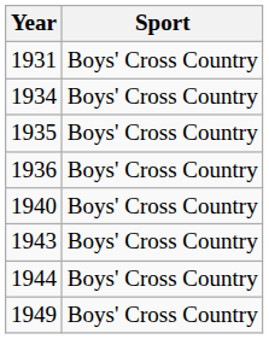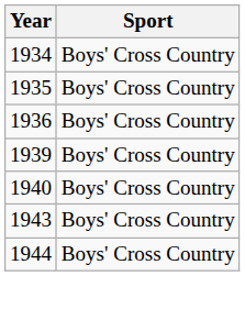 <table class="wikitable">
 <tr>
 <th>Year</th>
 <th>Sport</th>
-</tr>
-<tr>
-<td>1931</td>
-<td>Boys' Cross Country</td>
 </tr>
 <tr>
 <td>1934</td>
 <td>Boys' Cross Country</td>
 </tr>
 <tr>
 <td>1935</td>
 <td>Boys' Cross Country</td>
 </tr>
 <tr>
 <td>1936</td>
 <td>Boys' Cross Country</td>
 </tr>
 <tr>
+<td>1939</td>
+<td>Boys' Cross Country</td>
+</tr>
+<tr>
 <td>1940</td>
 <td>Boys' Cross Country</td>
 </tr>
 <tr>
 <td>1943</td>
 <td>Boys' Cross Country</td>
 </tr>
 <tr>
 <td>1944</td>
 <td>Boys' Cross Country</td>
 </tr>
-<tr>
-<td>1949</td>
-<td>Boys' Cross Country</td>
-</tr>
 </table>
